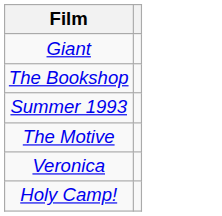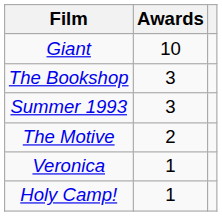 <table class="wikitable" rowspan="2" style="text-align:center">
 <tr>
 <th>Film</th>
+<th>Awards</th>
 <th></th>
 </tr>
 <tr>
 <td><em><a href='#'>Giant</a></em></td>
+<td>10</td>
 <td></td>
 </tr>
 <tr>
 <td><em><a href='#'>The Bookshop</a></em></td>
+<td>3</td>
 <td></td>
 </tr>
 <tr>
 <td><em><a href='#'>Summer 1993</a></em></td>
+<td>3</td>
 <td></td>
 </tr>
 <tr>
 <td><em><a href='#'>The Motive</a></em></td>
+<td>2</td>
 <td></td>
 </tr>
 <tr>
 <td><em><a href='#'>Veronica</a></em></td>
+<td>1</td>
 <td></td>
 </tr>
 <tr>
 <td><em><a href='#'>Holy Camp!</a></em></td>
+<td>1</td>
 <td></td>
 </tr>
 </table>
